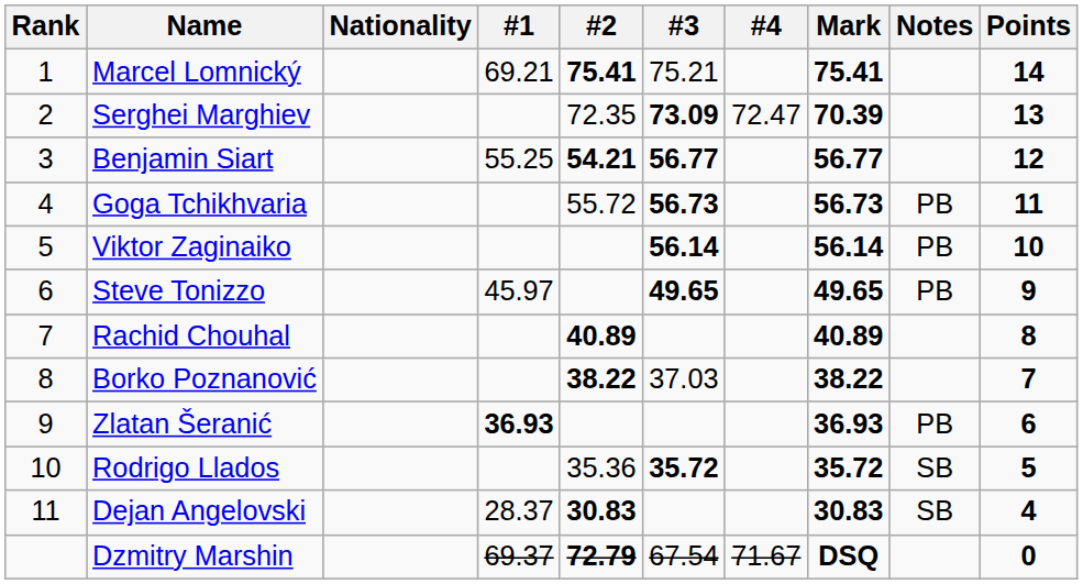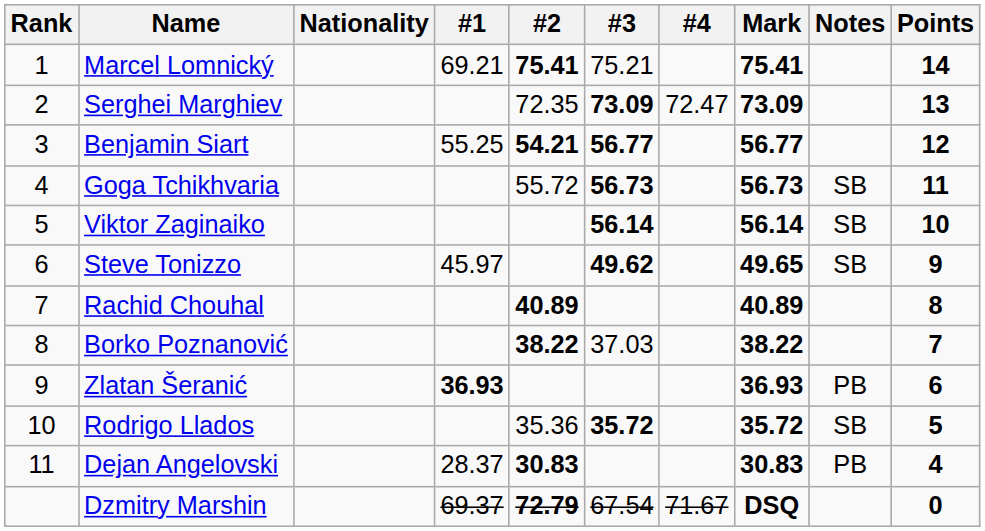 <table class="wikitable sortable" style="text-align:center">
 <tr>
 <th>Rank</th>
 <th>Name</th>
 <th>Nationality</th>
 <th>#1</th>
 <th>#2</th>
 <th>#3</th>
 <th>#4</th>
 <th>Mark</th>
 <th>Notes</th>
 <th>Points</th>
 </tr>
 <tr>
 <td>1</td>
 <td align=left><a href='#'>Marcel Lomnický</a></td>
 <td align=left></td>
 <td>69.21</td>
 <td><strong>75.41</strong></td>
 <td>75.21</td>
 <td></td>
 <td><strong>75.41</strong></td>
 <td></td>
 <td><strong>14</strong></td>
 </tr>
 <tr>
 <td>2</td>
 <td align=left><a href='#'>Serghei Marghiev</a></td>
 <td align=left></td>
 <td></td>
 <td>72.35</td>
 <td><strong>73.09</strong></td>
 <td>72.47</td>
-<td><strong>70.39</strong></td>
+<td><strong>73.09</strong></td>
 <td></td>
 <td><strong>13</strong></td>
 </tr>
 <tr>
 <td>3</td>
 <td align=left><a href='#'>Benjamin Siart</a></td>
 <td align=left></td>
 <td>55.25</td>
 <td><strong>54.21</strong></td>
 <td><strong>56.77 </strong></td>
 <td></td>
 <td><strong>56.77</strong></td>
 <td></td>
 <td><strong>12</strong></td>
 </tr>
 <tr>
 <td>4</td>
 <td align=left><a href='#'>Goga Tchikhvaria</a></td>
 <td align=left></td>
 <td></td>
 <td>55.72</td>
 <td><strong>56.73 </strong></td>
 <td></td>
 <td><strong>56.73</strong></td>
-<td>PB</td>
+<td>SB</td>
 <td><strong>11</strong></td>
 </tr>
 <tr>
 <td>5</td>
 <td align=left><a href='#'>Viktor Zaginaiko</a></td>
 <td align=left></td>
 <td></td>
 <td></td>
 <td><strong>56.14 </strong></td>
 <td></td>
 <td><strong>56.14 </strong></td>
-<td>PB</td>
+<td>SB</td>
 <td><strong>10</strong></td>
 </tr>
 <tr>
 <td>6</td>
 <td align=left><a href='#'>Steve Tonizzo</a></td>
 <td align=left></td>
 <td>45.97</td>
 <td></td>
-<td><strong>49.65 </strong></td>
+<td><strong>49.62 </strong></td>
 <td></td>
 <td><strong>49.65</strong></td>
-<td>PB</td>
+<td>SB</td>
 <td><strong>9</strong></td>
 </tr>
 <tr>
 <td>7</td>
 <td align=left><a href='#'>Rachid Chouhal</a></td>
 <td align=left></td>
 <td></td>
 <td><strong>40.89 </strong></td>
 <td></td>
 <td></td>
 <td><strong>40.89 </strong></td>
 <td></td>
 <td><strong>8</strong></td>
 </tr>
 <tr>
 <td>8</td>
 <td align=left><a href='#'>Borko Poznanović</a></td>
 <td align=left></td>
 <td></td>
 <td><strong>38.22 </strong></td>
 <td>37.03</td>
 <td></td>
 <td><strong>38.22 </strong></td>
 <td></td>
 <td><strong>7</strong></td>
 </tr>
 <tr>
 <td>9</td>
 <td align=left><a href='#'>Zlatan Šeranić</a></td>
 <td align=left></td>
 <td><strong>36.93</strong></td>
 <td></td>
 <td></td>
 <td></td>
 <td><strong>36.93 </strong></td>
 <td>PB</td>
 <td><strong>6</strong></td>
 </tr>
 <tr>
 <td>10</td>
 <td align=left><a href='#'>Rodrigo Llados</a></td>
 <td align=left></td>
 <td></td>
 <td>35.36</td>
 <td><strong>35.72</strong></td>
 <td></td>
 <td><strong>35.72 </strong></td>
 <td>SB</td>
 <td><strong>5</strong></td>
 </tr>
 <tr>
 <td>11</td>
 <td align=left><a href='#'>Dejan Angelovski</a></td>
 <td align=left></td>
 <td>28.37</td>
 <td><strong>30.83 </strong></td>
 <td></td>
 <td></td>
 <td><strong>30.83</strong></td>
-<td>SB</td>
+<td>PB</td>
 <td><strong>4</strong></td>
 </tr>
 <tr>
 <td></td>
 <td align=left><a href='#'>Dzmitry Marshin</a></td>
 <td align=left></td>
 <td><s>69.37</s></td>
 <td><strong><s>72.79</s> </strong></td>
 <td><s>67.54</s></td>
 <td><s>71.67</s></td>
 <td><strong>DSQ</strong></td>
 <td></td>
 <td><strong>0</strong></td>
 </tr>
 </table>
